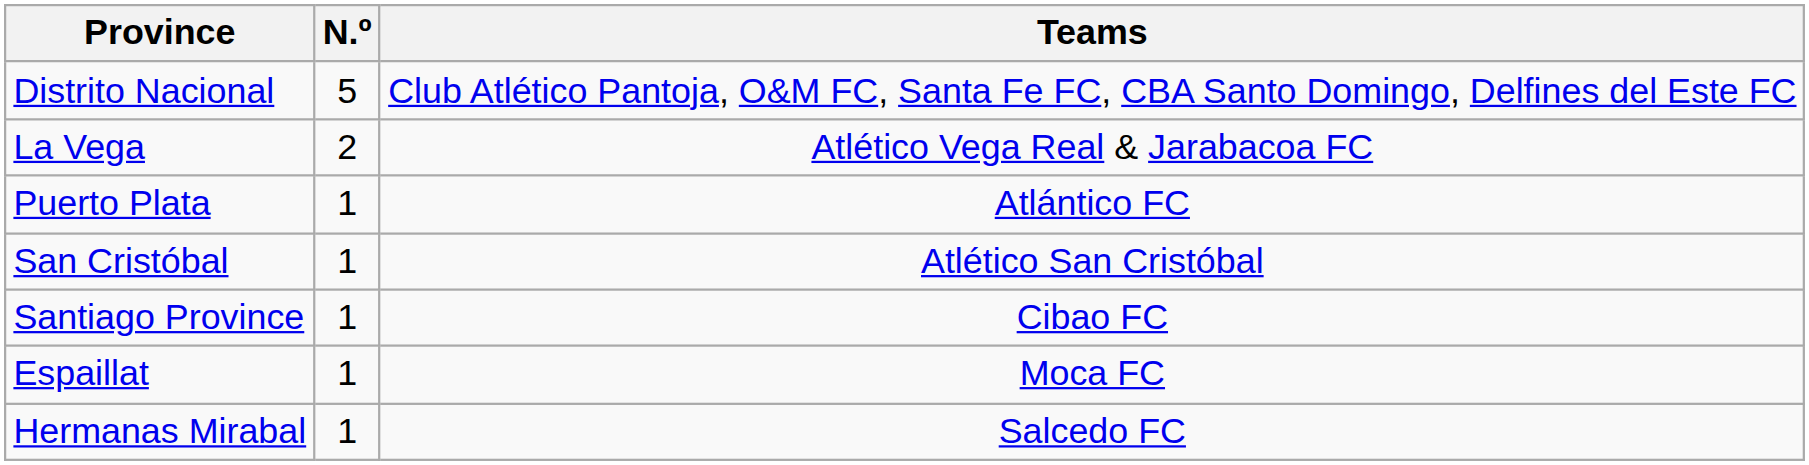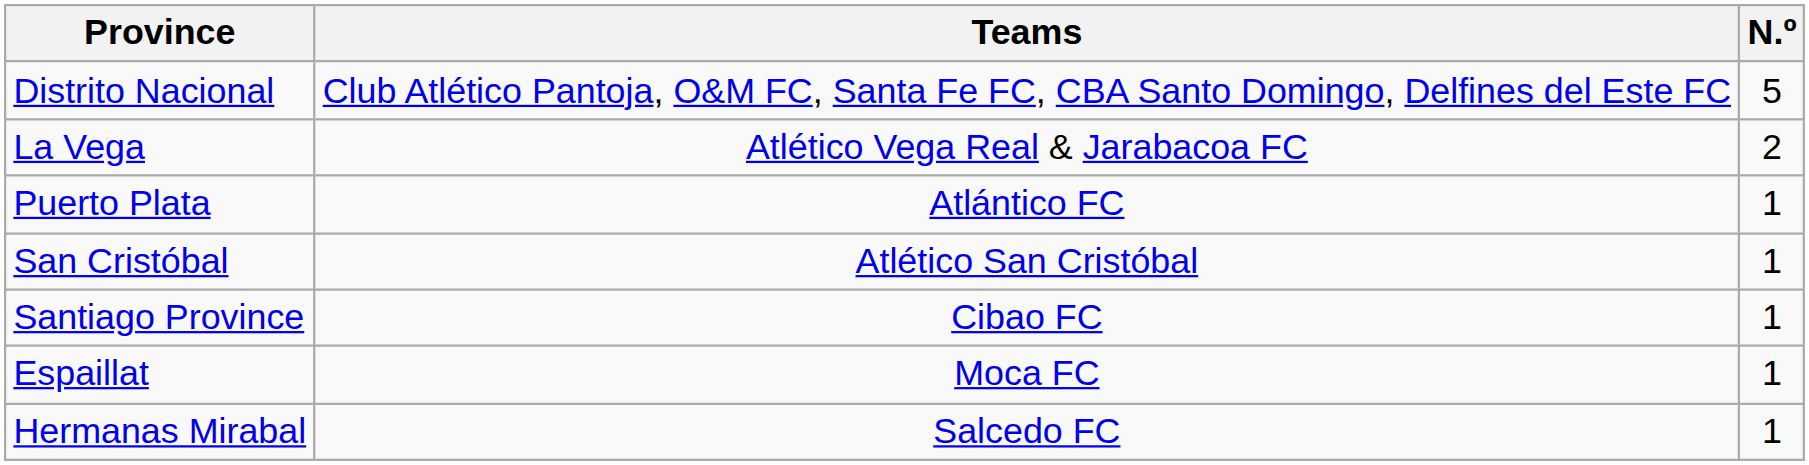 <table class="wikitable">
 <tr>
 <th>Province</th>
+<th>Teams</th>
 <th>N.º</th>
-<th>Teams</th>
 </tr>
 <tr>
 <td><a href='#'>Distrito Nacional</a></td>
+<td style="text-align:center"><a href='#'>Club Atlético Pantoja</a>, <a href='#'>O&M FC</a>, <a href='#'>Santa Fe FC</a>, <a href='#'>CBA Santo Domingo</a>, <a href='#'>Delfines del Este FC</a></td>
 <td style="text-align:center">5</td>
-<td style="text-align:center"><a href='#'>Club Atlético Pantoja</a>, <a href='#'>O&M FC</a>, <a href='#'>Santa Fe FC</a>, <a href='#'>CBA Santo Domingo</a>, <a href='#'>Delfines del Este FC</a></td>
 </tr>
 <tr>
 <td><a href='#'>La Vega</a></td>
+<td style="text-align:center"><a href='#'>Atlético Vega Real</a> & <a href='#'>Jarabacoa FC</a></td>
 <td style="text-align:center">2</td>
-<td style="text-align:center"><a href='#'>Atlético Vega Real</a> & <a href='#'>Jarabacoa FC</a></td>
 </tr>
 <tr>
 <td><a href='#'>Puerto Plata</a></td>
+<td style="text-align:center"><a href='#'>Atlántico FC</a></td>
 <td style="text-align:center">1</td>
-<td style="text-align:center"><a href='#'>Atlántico FC</a></td>
 </tr>
 <tr>
 <td><a href='#'>San Cristóbal</a></td>
+<td style="text-align:center"><a href='#'>Atlético San Cristóbal</a></td>
 <td style="text-align:center">1</td>
-<td style="text-align:center"><a href='#'>Atlético San Cristóbal</a></td>
 </tr>
 <tr>
 <td><a href='#'>Santiago Province</a></td>
+<td style="text-align:center"><a href='#'>Cibao FC</a></td>
 <td style="text-align:center">1</td>
-<td style="text-align:center"><a href='#'>Cibao FC</a></td>
 </tr>
 <tr>
 <td><a href='#'>Espaillat</a></td>
+<td style="text-align:center"><a href='#'>Moca FC</a></td>
 <td style="text-align:center">1</td>
-<td style="text-align:center"><a href='#'>Moca FC</a></td>
 </tr>
 <tr>
 <td><a href='#'>Hermanas Mirabal</a></td>
+<td style="text-align:center"><a href='#'>Salcedo FC</a></td>
 <td style="text-align:center">1</td>
-<td style="text-align:center"><a href='#'>Salcedo FC</a></td>
 </tr>
 </table>
